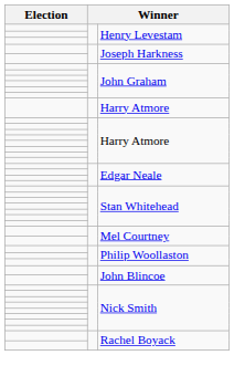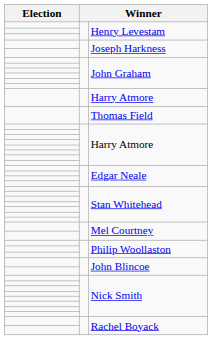 <table class=wikitable>
 <tr>
 <th width=100>Election</th>
 <th width=175 colspan=2>Winner</th>
 </tr>
 <tr>
 <td></td>
 <td rowspan=3 width=5 bgcolor=></td>
 <td rowspan=3><a href='#'>Henry Levestam</a></td>
 </tr>
 <tr>
 <td></td>
 </tr>
 <tr>
 <td></td>
 </tr>
 <tr>
 <td></td>
 <td rowspan=2 bgcolor=></td>
 <td rowspan=2><a href='#'>Joseph Harkness</a></td>
 </tr>
 <tr>
 <td></td>
 </tr>
 <tr>
 <td></td>
 <td rowspan=6 bgcolor=></td>
 <td rowspan=6><a href='#'>John Graham</a></td>
 </tr>
 <tr>
 <td></td>
 </tr>
 <tr>
 <td></td>
 </tr>
 <tr>
 <td></td>
 </tr>
 <tr>
 <td></td>
 </tr>
 <tr>
 <td></td>
 </tr>
 <tr>
 <td></td>
 <td bgcolor=></td>
 <td><a href='#'>Harry Atmore</a></td>
+</tr>
+<tr>
+<td></td>
+<td bgcolor=></td>
+<td><a href='#'>Thomas Field</a></td>
 </tr>
 <tr>
 <td></td>
 <td rowspan=8 bgcolor=></td>
 <td rowspan=8>Harry Atmore</td>
 </tr>
 <tr>
 <td></td>
 </tr>
 <tr>
 <td></td>
 </tr>
 <tr>
 <td></td>
 </tr>
 <tr>
 <td></td>
 </tr>
 <tr>
 <td></td>
 </tr>
 <tr>
 <td></td>
 </tr>
 <tr>
 <td></td>
 </tr>
 <tr>
 <td></td>
 <td rowspan=4 bgcolor=></td>
 <td rowspan=4><a href='#'>Edgar Neale</a></td>
 </tr>
 <tr>
 <td></td>
 </tr>
 <tr>
 <td></td>
 </tr>
 <tr>
 <td></td>
 </tr>
 <tr>
 <td></td>
 <td rowspan=7 bgcolor=></td>
 <td rowspan=7><a href='#'>Stan Whitehead</a></td>
 </tr>
 <tr>
 <td></td>
 </tr>
 <tr>
 <td></td>
 </tr>
 <tr>
 <td></td>
 </tr>
 <tr>
 <td></td>
 </tr>
 <tr>
 <td></td>
 </tr>
 <tr>
 <td></td>
 </tr>
 <tr>
 <td></td>
 <td rowspan=2 bgcolor=></td>
 <td rowspan=2><a href='#'>Mel Courtney</a></td>
 </tr>
 <tr>
 <td></td>
 </tr>
 <tr>
 <td></td>
 <td rowspan=3 bgcolor=></td>
 <td rowspan=3><a href='#'>Philip Woollaston</a></td>
 </tr>
 <tr>
 <td></td>
 </tr>
 <tr>
 <td></td>
 </tr>
 <tr>
 <td></td>
 <td rowspan=2 bgcolor=></td>
 <td rowspan=2><a href='#'>John Blincoe</a></td>
 </tr>
 <tr>
 <td></td>
 </tr>
 <tr>
 <td></td>
 <td rowspan=8 bgcolor=></td>
 <td rowspan=8><a href='#'>Nick Smith</a></td>
 </tr>
 <tr>
 <td></td>
 </tr>
 <tr>
 <td></td>
 </tr>
 <tr>
 <td></td>
 </tr>
 <tr>
 <td></td>
 </tr>
 <tr>
 <td></td>
 </tr>
 <tr>
 <td></td>
 </tr>
 <tr>
 <td></td>
 </tr>
 <tr>
 <td></td>
 <td rowspan=2 bgcolor=></td>
 <td rowspan=2><a href='#'>Rachel Boyack</a></td>
 </tr>
 <tr>
 <td></td>
 </tr>
 </table>
